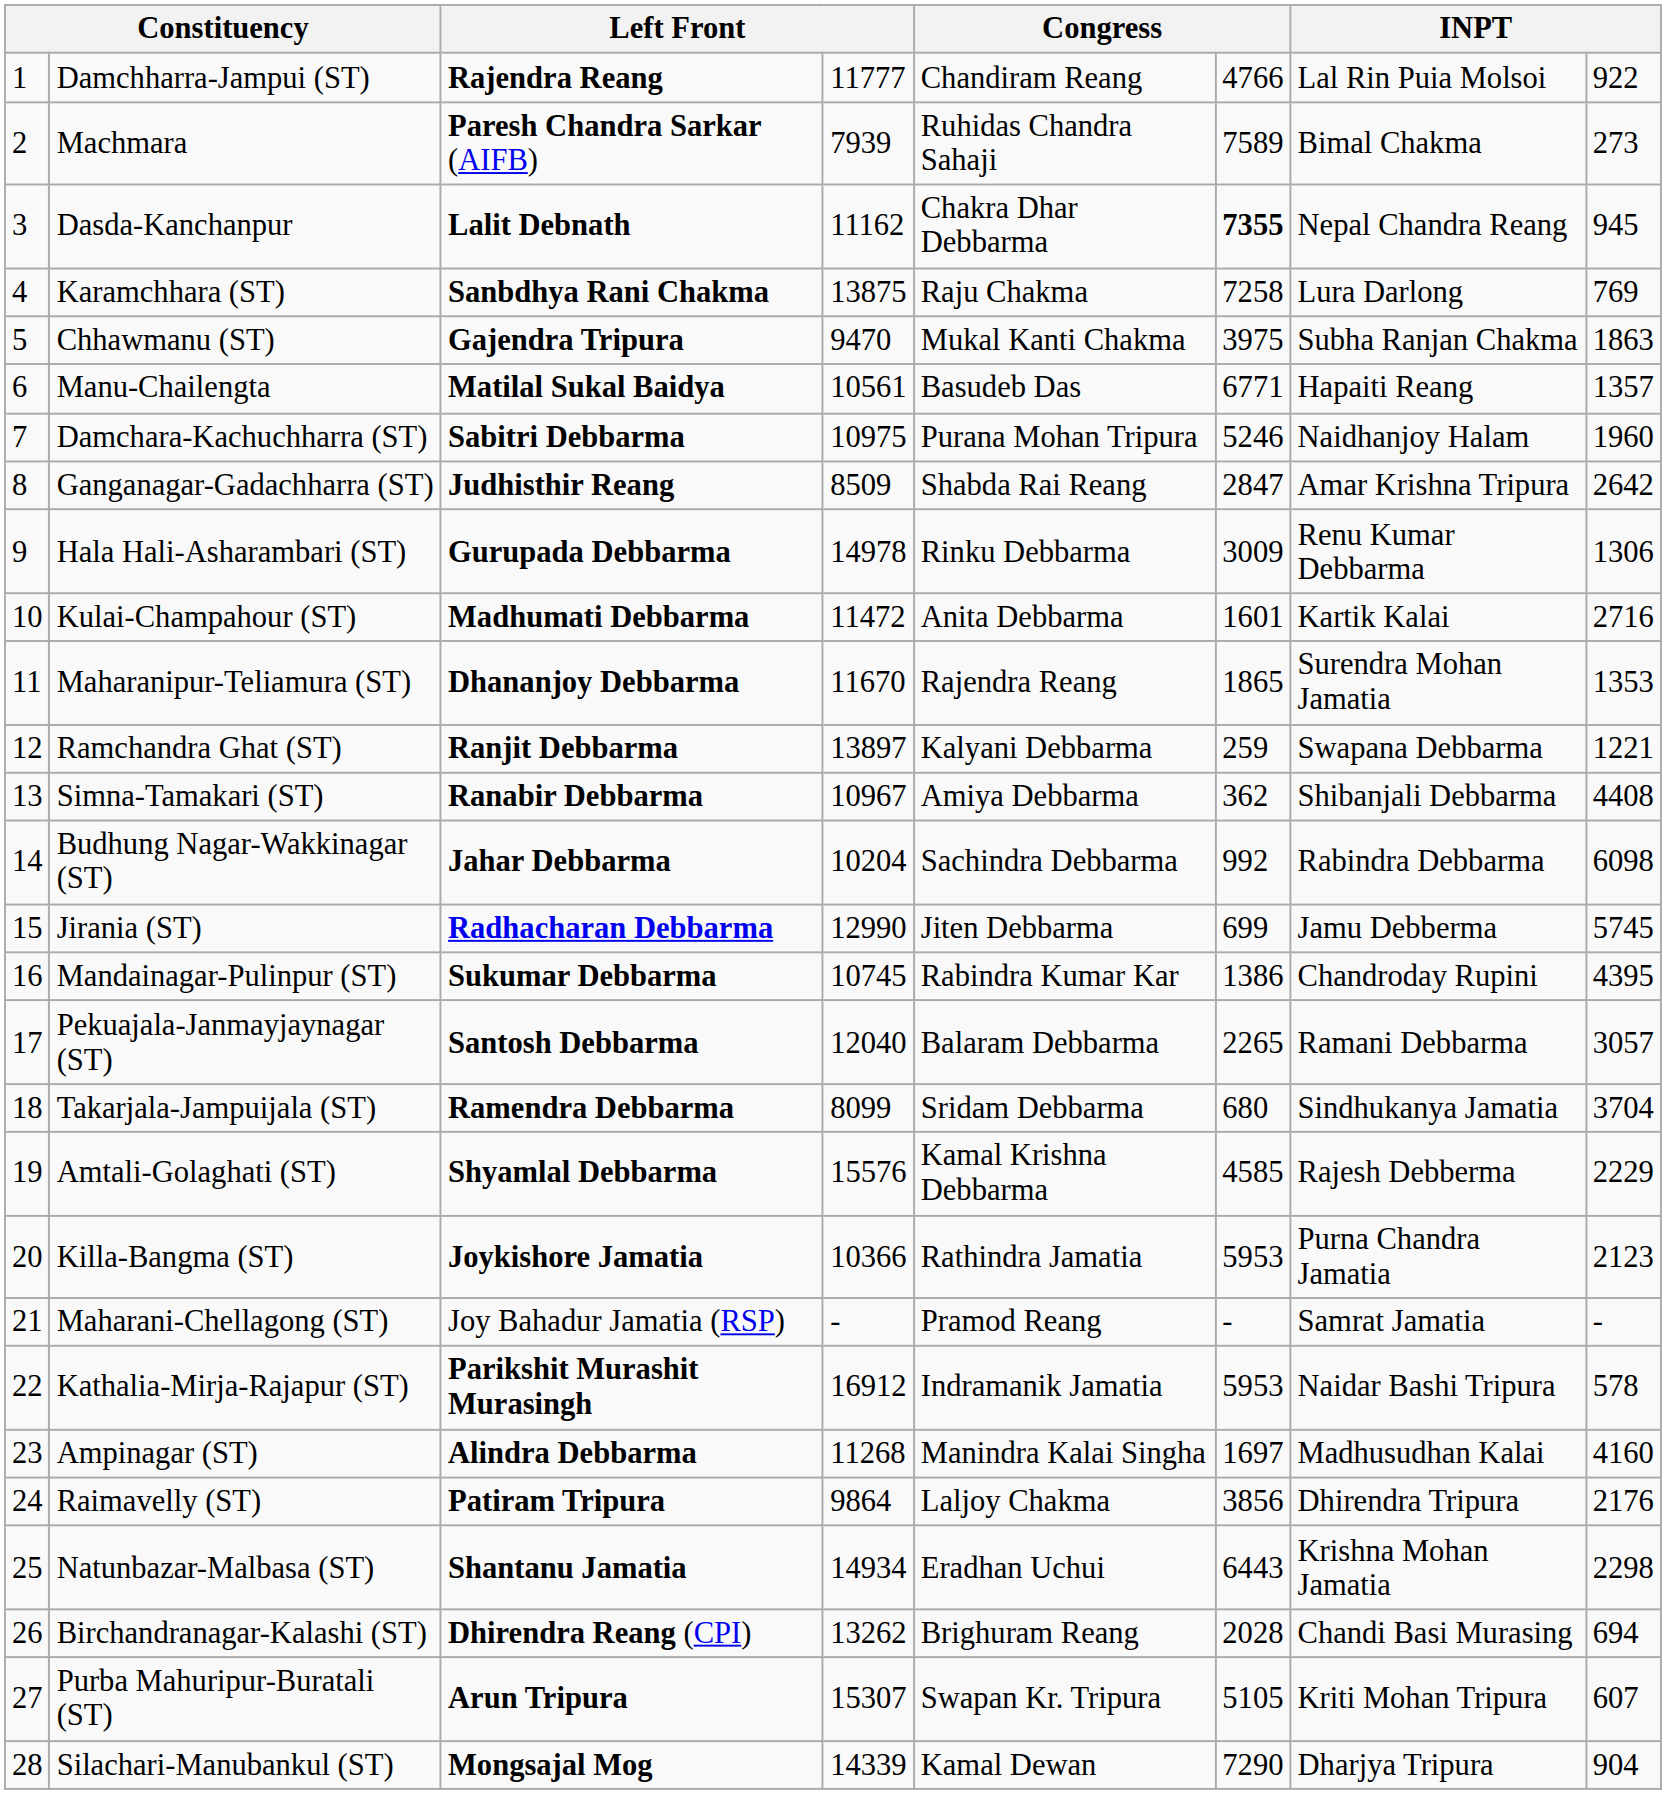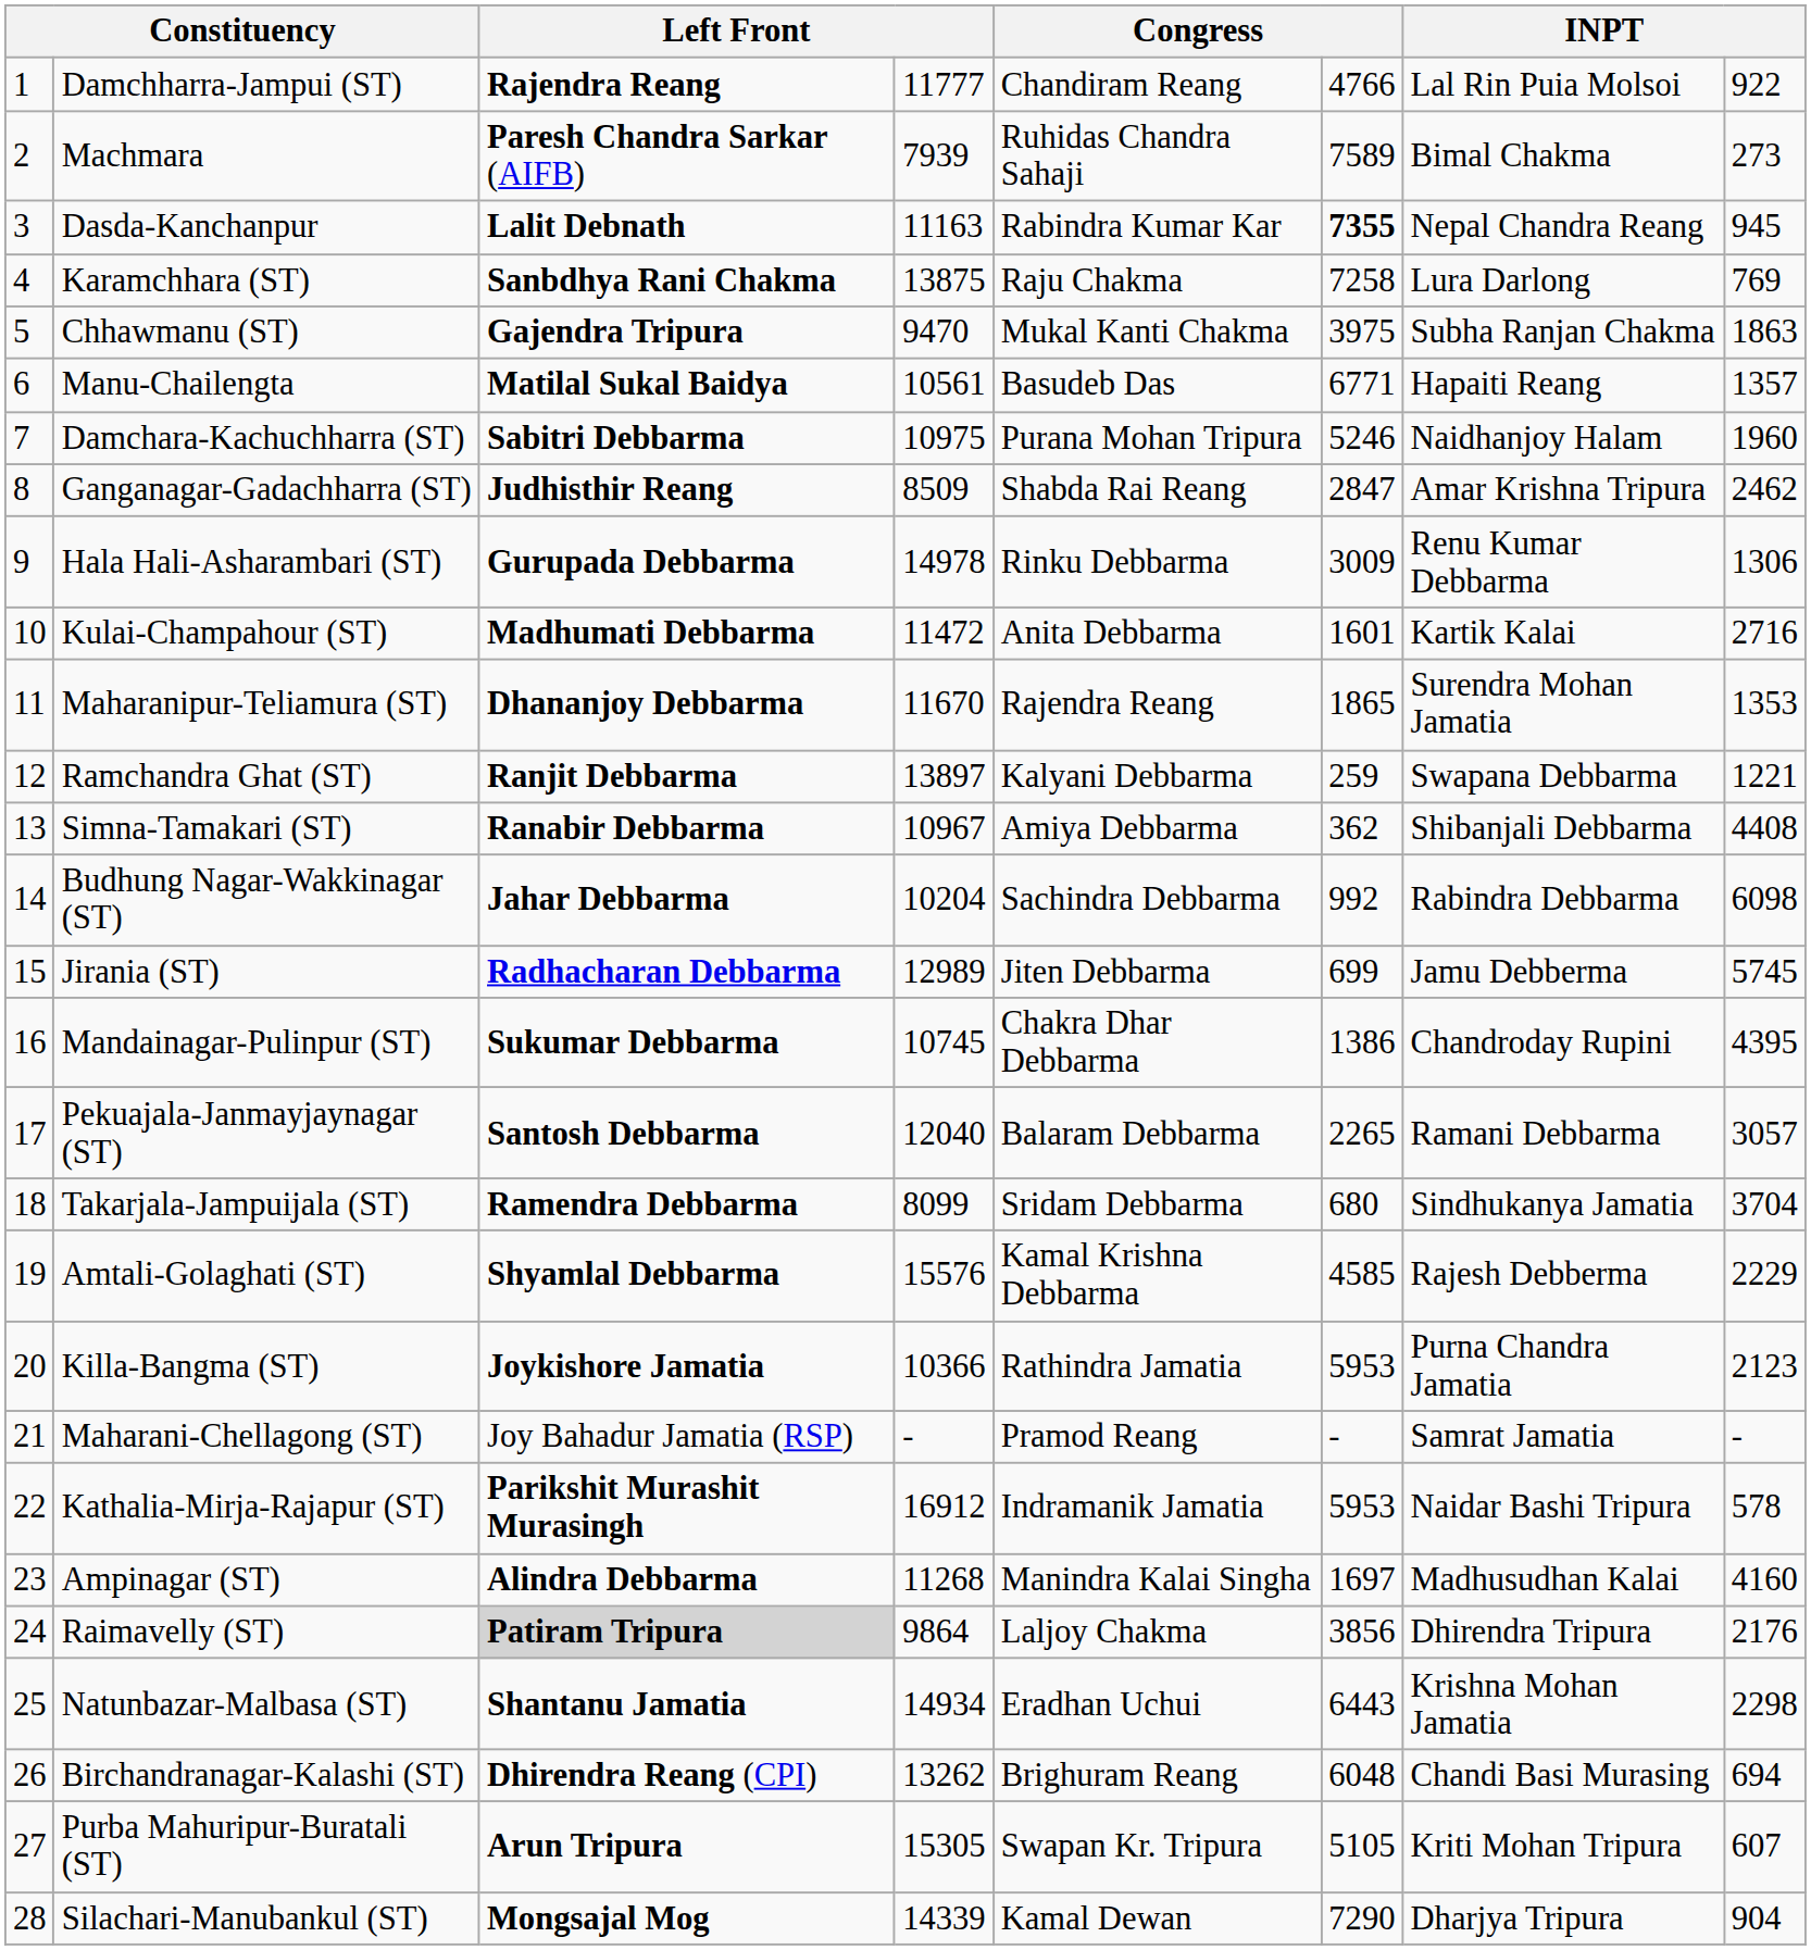 <table class="wikitable">
 <tr>
 <th colspan="2">Constituency</th>
 <th colspan="2">Left Front</th>
 <th colspan="2">Congress</th>
 <th colspan="2">INPT</th>
 </tr>
 <tr>
 <td>1</td>
 <td>Damchharra-Jampui (ST)</td>
 <td><strong>Rajendra Reang</strong></td>
 <td>11777</td>
 <td>Chandiram Reang</td>
 <td>4766</td>
 <td>Lal Rin Puia Molsoi</td>
 <td>922</td>
 </tr>
 <tr>
 <td>2</td>
 <td>Machmara</td>
 <td><strong>Paresh Chandra Sarkar</strong> (<a href='#'>AIFB</a>)</td>
 <td>7939</td>
 <td>Ruhidas Chandra Sahaji</td>
 <td>7589</td>
 <td>Bimal Chakma</td>
 <td>273</td>
 </tr>
 <tr>
 <td>3</td>
 <td>Dasda-Kanchanpur</td>
 <td><strong>Lalit Debnath</strong></td>
-<td>11162</td>
-<td>Chakra Dhar Debbarma</td>
+<td>11163</td>
+<td>Rabindra Kumar Kar</td>
 <td><strong>7355</strong></td>
 <td>Nepal Chandra Reang</td>
 <td>945</td>
 </tr>
 <tr>
 <td>4</td>
 <td>Karamchhara (ST)</td>
 <td><strong>Sanbdhya Rani Chakma</strong></td>
 <td>13875</td>
 <td>Raju Chakma</td>
 <td>7258</td>
 <td>Lura Darlong</td>
 <td>769</td>
 </tr>
 <tr>
 <td>5</td>
 <td>Chhawmanu (ST)</td>
 <td><strong>Gajendra Tripura</strong></td>
 <td>9470</td>
 <td>Mukal Kanti Chakma</td>
 <td>3975</td>
 <td>Subha Ranjan Chakma</td>
 <td>1863</td>
 </tr>
 <tr>
 <td>6</td>
 <td>Manu-Chailengta</td>
 <td><strong>Matilal Sukal Baidya</strong></td>
 <td>10561</td>
 <td>Basudeb Das</td>
 <td>6771</td>
 <td>Hapaiti Reang</td>
 <td>1357</td>
 </tr>
 <tr>
 <td>7</td>
 <td>Damchara-Kachuchharra (ST)</td>
 <td><strong>Sabitri Debbarma</strong></td>
 <td>10975</td>
 <td>Purana Mohan Tripura</td>
 <td>5246</td>
 <td>Naidhanjoy Halam</td>
 <td>1960</td>
 </tr>
 <tr>
 <td>8</td>
 <td>Ganganagar-Gadachharra (ST)</td>
 <td><strong>Judhisthir Reang</strong></td>
 <td>8509</td>
 <td>Shabda Rai Reang</td>
 <td>2847</td>
 <td>Amar Krishna Tripura</td>
-<td>2642</td>
+<td>2462</td>
 </tr>
 <tr>
 <td>9</td>
 <td>Hala Hali-Asharambari (ST)</td>
 <td><strong>Gurupada Debbarma</strong></td>
 <td>14978</td>
 <td>Rinku Debbarma</td>
 <td>3009</td>
 <td>Renu Kumar Debbarma</td>
 <td>1306</td>
 </tr>
 <tr>
 <td>10</td>
 <td>Kulai-Champahour (ST)</td>
 <td><strong>Madhumati Debbarma</strong></td>
 <td>11472</td>
 <td>Anita Debbarma</td>
 <td>1601</td>
 <td>Kartik Kalai</td>
 <td>2716</td>
 </tr>
 <tr>
 <td>11</td>
 <td>Maharanipur-Teliamura (ST)</td>
 <td><strong>Dhananjoy Debbarma</strong></td>
 <td>11670</td>
 <td>Rajendra Reang</td>
 <td>1865</td>
 <td>Surendra Mohan Jamatia</td>
 <td>1353</td>
 </tr>
 <tr>
 <td>12</td>
 <td>Ramchandra Ghat (ST)</td>
 <td><strong>Ranjit Debbarma</strong></td>
 <td>13897</td>
 <td>Kalyani Debbarma</td>
 <td>259</td>
 <td>Swapana Debbarma</td>
 <td>1221</td>
 </tr>
 <tr>
 <td>13</td>
 <td>Simna-Tamakari (ST)</td>
 <td><strong>Ranabir Debbarma</strong></td>
 <td>10967</td>
 <td>Amiya Debbarma</td>
 <td>362</td>
 <td>Shibanjali Debbarma</td>
 <td>4408</td>
 </tr>
 <tr>
 <td>14</td>
 <td>Budhung Nagar-Wakkinagar (ST)</td>
 <td><strong>Jahar Debbarma</strong></td>
 <td>10204</td>
 <td>Sachindra Debbarma</td>
 <td>992</td>
 <td>Rabindra Debbarma</td>
 <td>6098</td>
 </tr>
 <tr>
 <td>15</td>
 <td>Jirania (ST)</td>
 <td><strong><a href='#'>Radhacharan Debbarma</a></strong></td>
-<td>12990</td>
+<td>12989</td>
 <td>Jiten Debbarma</td>
 <td>699</td>
 <td>Jamu Debberma</td>
 <td>5745</td>
 </tr>
 <tr>
 <td>16</td>
 <td>Mandainagar-Pulinpur (ST)</td>
 <td><strong>Sukumar Debbarma</strong></td>
 <td>10745</td>
-<td>Rabindra Kumar Kar</td>
+<td>Chakra Dhar Debbarma</td>
 <td>1386</td>
 <td>Chandroday Rupini</td>
 <td>4395</td>
 </tr>
 <tr>
 <td>17</td>
 <td>Pekuajala-Janmayjaynagar (ST)</td>
 <td><strong>Santosh Debbarma</strong></td>
 <td>12040</td>
 <td>Balaram Debbarma</td>
 <td>2265</td>
 <td>Ramani Debbarma</td>
 <td>3057</td>
 </tr>
 <tr>
 <td>18</td>
 <td>Takarjala-Jampuijala (ST)</td>
 <td><strong>Ramendra Debbarma</strong></td>
 <td>8099</td>
 <td>Sridam Debbarma</td>
 <td>680</td>
 <td>Sindhukanya Jamatia</td>
 <td>3704</td>
 </tr>
 <tr>
 <td>19</td>
 <td>Amtali-Golaghati (ST)</td>
 <td><strong>Shyamlal Debbarma</strong></td>
 <td>15576</td>
 <td>Kamal Krishna Debbarma</td>
 <td>4585</td>
 <td>Rajesh Debberma</td>
 <td>2229</td>
 </tr>
 <tr>
 <td>20</td>
 <td>Killa-Bangma (ST)</td>
 <td><strong>Joykishore Jamatia</strong></td>
 <td>10366</td>
 <td>Rathindra Jamatia</td>
 <td>5953</td>
 <td>Purna Chandra Jamatia</td>
 <td>2123</td>
 </tr>
 <tr>
 <td>21</td>
 <td>Maharani-Chellagong (ST)</td>
 <td>Joy Bahadur Jamatia (<a href='#'>RSP</a>)</td>
 <td>-</td>
 <td>Pramod Reang</td>
 <td>-</td>
 <td>Samrat Jamatia</td>
 <td>-</td>
 </tr>
 <tr>
 <td>22</td>
 <td>Kathalia-Mirja-Rajapur (ST)</td>
 <td><strong>Parikshit Murashit Murasingh</strong></td>
 <td>16912</td>
 <td>Indramanik Jamatia</td>
 <td>5953</td>
 <td>Naidar Bashi Tripura</td>
 <td>578</td>
 </tr>
 <tr>
 <td>23</td>
 <td>Ampinagar (ST)</td>
 <td><strong>Alindra Debbarma</strong></td>
 <td>11268</td>
 <td>Manindra Kalai Singha</td>
 <td>1697</td>
 <td>Madhusudhan Kalai</td>
 <td>4160</td>
 </tr>
 <tr>
 <td>24</td>
 <td>Raimavelly (ST)</td>
-<td><strong>Patiram Tripura</strong></td>
+<td style="background: lightgrey;"><strong>Patiram Tripura</strong></td>
 <td>9864</td>
 <td>Laljoy Chakma</td>
 <td>3856</td>
 <td>Dhirendra Tripura</td>
 <td>2176</td>
 </tr>
 <tr>
 <td>25</td>
 <td>Natunbazar-Malbasa (ST)</td>
 <td><strong>Shantanu Jamatia</strong></td>
 <td>14934</td>
 <td>Eradhan Uchui</td>
 <td>6443</td>
 <td>Krishna Mohan Jamatia</td>
 <td>2298</td>
 </tr>
 <tr>
 <td>26</td>
 <td>Birchandranagar-Kalashi (ST)</td>
 <td><strong>Dhirendra Reang</strong> (<a href='#'>CPI</a>)</td>
 <td>13262</td>
 <td>Brighuram Reang</td>
-<td>2028</td>
+<td>6048</td>
 <td>Chandi Basi Murasing</td>
 <td>694</td>
 </tr>
 <tr>
 <td>27</td>
 <td>Purba Mahuripur-Buratali (ST)</td>
 <td><strong>Arun Tripura</strong></td>
-<td>15307</td>
+<td>15305</td>
 <td>Swapan Kr. Tripura</td>
 <td>5105</td>
 <td>Kriti Mohan Tripura</td>
 <td>607</td>
 </tr>
 <tr>
 <td>28</td>
 <td>Silachari-Manubankul (ST)</td>
 <td><strong>Mongsajal Mog</strong></td>
 <td>14339</td>
 <td>Kamal Dewan</td>
 <td>7290</td>
 <td>Dharjya Tripura</td>
 <td>904</td>
 </tr>
 </table>
